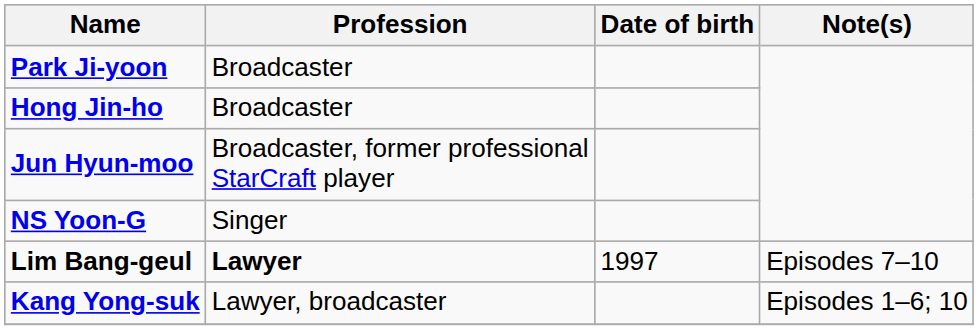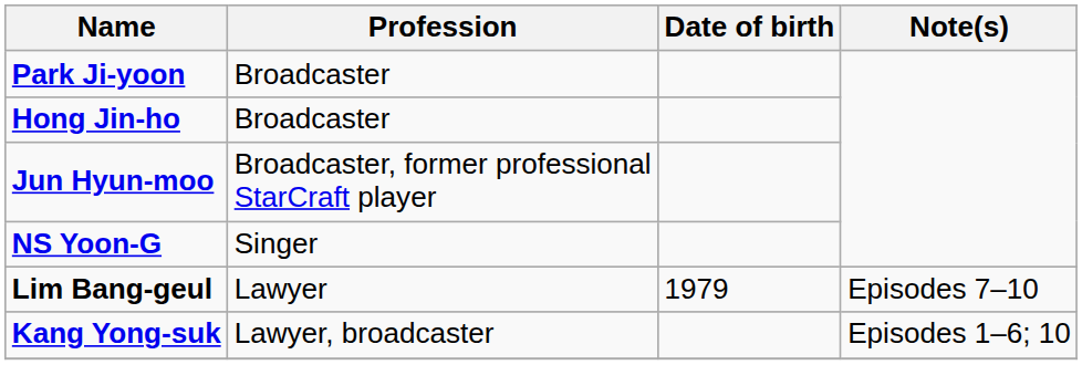 <table class=wikitable>
 <tr>
 <th>Name</th>
 <th>Profession</th>
 <th>Date of birth</th>
 <th>Note(s)</th>
 </tr>
 <tr>
 <td><strong><a href='#'>Park Ji-yoon</a></strong></td>
 <td>Broadcaster</td>
 <td></td>
 <td rowspan=4></td>
 </tr>
 <tr>
 <td><strong><a href='#'>Hong Jin-ho</a></strong></td>
 <td>Broadcaster</td>
 <td></td>
 </tr>
 <tr>
 <td><strong><a href='#'>Jun Hyun-moo</a></strong></td>
 <td>Broadcaster, former professional<br><a href='#'>StarCraft</a> player</td>
 <td></td>
 </tr>
 <tr>
 <td><strong><a href='#'>NS Yoon-G</a></strong></td>
 <td>Singer</td>
 <td></td>
 </tr>
 <tr>
 <td><strong>Lim Bang-geul</strong></td>
-<td><strong>Lawyer</strong></td>
-<td>1997</td>
+<td>Lawyer</td>
+<td>1979</td>
 <td>Episodes 7–10</td>
 </tr>
 <tr>
 <td><strong><a href='#'>Kang Yong-suk</a></strong></td>
 <td>Lawyer, broadcaster</td>
 <td></td>
 <td>Episodes 1–6; 10</td>
 </tr>
 <tr>
 </tr>
 </table>
